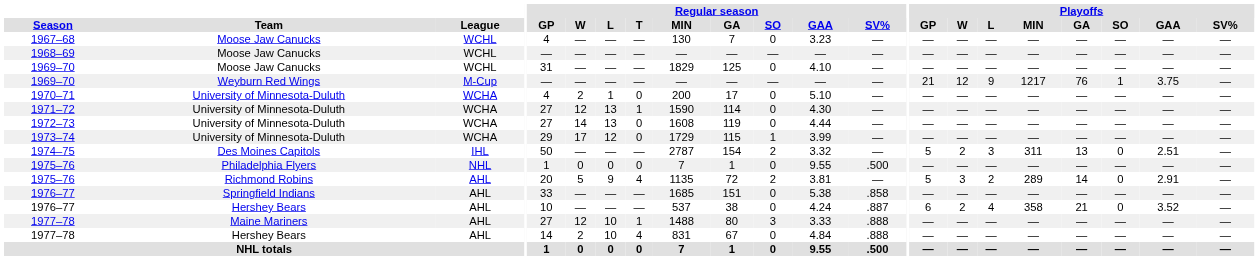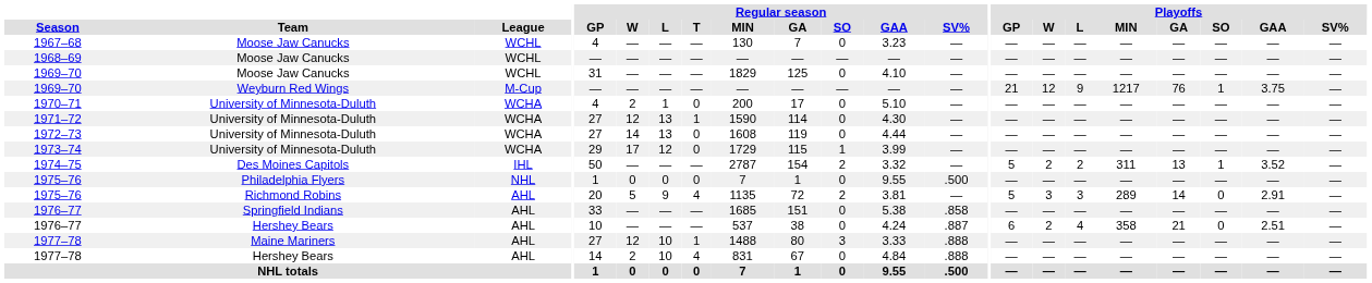 <table border="0" cellpadding="1" cellspacing="0" style="width:90%; text-align:center;">
 <tr bgcolor="#e0e0e0">
 <th colspan="3" bgcolor="#ffffff"></th>
 <th rowspan="99" bgcolor="#ffffff"></th>
 <th colspan="9" bgcolor="#e0e0e0"><a href='#'>Regular season</a></th>
 <th rowspan="99" bgcolor="#ffffff"></th>
 <th colspan="8" bgcolor="#e0e0e0"><a href='#'>Playoffs</a></th>
 </tr>
 <tr bgcolor="#e0e0e0">
 <th><a href='#'>Season</a></th>
 <th>Team</th>
 <th>League</th>
 <th>GP</th>
 <th>W</th>
 <th>L</th>
 <th>T</th>
 <th>MIN</th>
 <th>GA</th>
 <th><a href='#'>SO</a></th>
 <th><a href='#'>GAA</a></th>
 <th><a href='#'>SV%</a></th>
 <th>GP</th>
 <th>W</th>
 <th>L</th>
 <th>MIN</th>
 <th>GA</th>
 <th>SO</th>
 <th>GAA</th>
 <th>SV%</th>
 </tr>
 <tr>
 <td><a href='#'>1967–68</a></td>
 <td><a href='#'>Moose Jaw Canucks</a></td>
 <td><a href='#'>WCHL</a></td>
 <td>4</td>
 <td>—</td>
 <td>—</td>
 <td>—</td>
 <td>130</td>
 <td>7</td>
 <td>0</td>
 <td>3.23</td>
 <td>—</td>
 <td>—</td>
 <td>—</td>
 <td>—</td>
 <td>—</td>
 <td>—</td>
 <td>—</td>
 <td>—</td>
 <td>—</td>
 </tr>
 <tr bgcolor="#f0f0f0">
 <td><a href='#'>1968–69</a></td>
 <td>Moose Jaw Canucks</td>
 <td>WCHL</td>
 <td>—</td>
 <td>—</td>
 <td>—</td>
 <td>—</td>
 <td>—</td>
 <td>—</td>
 <td>—</td>
 <td>—</td>
 <td>—</td>
 <td>—</td>
 <td>—</td>
 <td>—</td>
 <td>—</td>
 <td>—</td>
 <td>—</td>
 <td>—</td>
 <td>—</td>
 </tr>
 <tr>
 <td><a href='#'>1969–70</a></td>
 <td>Moose Jaw Canucks</td>
 <td>WCHL</td>
 <td>31</td>
 <td>—</td>
 <td>—</td>
 <td>—</td>
 <td>1829</td>
 <td>125</td>
 <td>0</td>
 <td>4.10</td>
 <td>—</td>
 <td>—</td>
 <td>—</td>
 <td>—</td>
 <td>—</td>
 <td>—</td>
 <td>—</td>
 <td>—</td>
 <td>—</td>
 </tr>
 <tr bgcolor="#f0f0f0">
 <td><a href='#'>1969–70</a></td>
 <td><a href='#'>Weyburn Red Wings</a></td>
 <td><a href='#'>M-Cup</a></td>
 <td>—</td>
 <td>—</td>
 <td>—</td>
 <td>—</td>
 <td>—</td>
 <td>—</td>
 <td>—</td>
 <td>—</td>
 <td>—</td>
 <td>21</td>
 <td>12</td>
 <td>9</td>
 <td>1217</td>
 <td>76</td>
 <td>1</td>
 <td>3.75</td>
 <td>—</td>
 </tr>
 <tr>
 <td><a href='#'>1970–71</a></td>
 <td><a href='#'>University of Minnesota-Duluth</a></td>
 <td><a href='#'>WCHA</a></td>
 <td>4</td>
 <td>2</td>
 <td>1</td>
 <td>0</td>
 <td>200</td>
 <td>17</td>
 <td>0</td>
 <td>5.10</td>
 <td>—</td>
 <td>—</td>
 <td>—</td>
 <td>—</td>
 <td>—</td>
 <td>—</td>
 <td>—</td>
 <td>—</td>
 <td>—</td>
 </tr>
 <tr bgcolor="#f0f0f0">
 <td><a href='#'>1971–72</a></td>
 <td>University of Minnesota-Duluth</td>
 <td>WCHA</td>
 <td>27</td>
 <td>12</td>
 <td>13</td>
 <td>1</td>
 <td>1590</td>
 <td>114</td>
 <td>0</td>
 <td>4.30</td>
 <td>—</td>
 <td>—</td>
 <td>—</td>
 <td>—</td>
 <td>—</td>
 <td>—</td>
 <td>—</td>
 <td>—</td>
 <td>—</td>
 </tr>
 <tr>
 <td><a href='#'>1972–73</a></td>
 <td>University of Minnesota-Duluth</td>
 <td>WCHA</td>
 <td>27</td>
 <td>14</td>
 <td>13</td>
 <td>0</td>
 <td>1608</td>
 <td>119</td>
 <td>0</td>
 <td>4.44</td>
 <td>—</td>
 <td>—</td>
 <td>—</td>
 <td>—</td>
 <td>—</td>
 <td>—</td>
 <td>—</td>
 <td>—</td>
 <td>—</td>
 </tr>
 <tr bgcolor="#f0f0f0">
 <td><a href='#'>1973–74</a></td>
 <td>University of Minnesota-Duluth</td>
 <td>WCHA</td>
 <td>29</td>
 <td>17</td>
 <td>12</td>
 <td>0</td>
 <td>1729</td>
 <td>115</td>
 <td>1</td>
 <td>3.99</td>
 <td>—</td>
 <td>—</td>
 <td>—</td>
 <td>—</td>
 <td>—</td>
 <td>—</td>
 <td>—</td>
 <td>—</td>
 <td>—</td>
 </tr>
 <tr>
 <td><a href='#'>1974–75</a></td>
 <td><a href='#'>Des Moines Capitols</a></td>
 <td><a href='#'>IHL</a></td>
 <td>50</td>
 <td>—</td>
 <td>—</td>
 <td>—</td>
 <td>2787</td>
 <td>154</td>
 <td>2</td>
 <td>3.32</td>
 <td>—</td>
 <td>5</td>
 <td>2</td>
-<td>3</td>
+<td>2</td>
 <td>311</td>
 <td>13</td>
-<td>0</td>
-<td>2.51</td>
+<td>1</td>
+<td>3.52</td>
 <td>—</td>
 </tr>
 <tr bgcolor="#f0f0f0">
 <td><a href='#'>1975–76</a></td>
 <td><a href='#'>Philadelphia Flyers</a></td>
 <td><a href='#'>NHL</a></td>
 <td>1</td>
 <td>0</td>
 <td>0</td>
 <td>0</td>
 <td>7</td>
 <td>1</td>
 <td>0</td>
 <td>9.55</td>
 <td>.500</td>
 <td>—</td>
 <td>—</td>
 <td>—</td>
 <td>—</td>
 <td>—</td>
 <td>—</td>
 <td>—</td>
 <td>—</td>
 </tr>
 <tr>
 <td><a href='#'>1975–76</a></td>
 <td><a href='#'>Richmond Robins</a></td>
 <td><a href='#'>AHL</a></td>
 <td>20</td>
 <td>5</td>
 <td>9</td>
 <td>4</td>
 <td>1135</td>
 <td>72</td>
 <td>2</td>
 <td>3.81</td>
 <td>—</td>
 <td>5</td>
 <td>3</td>
-<td>2</td>
+<td>3</td>
 <td>289</td>
 <td>14</td>
 <td>0</td>
 <td>2.91</td>
 <td>—</td>
 </tr>
 <tr bgcolor="#f0f0f0">
 <td><a href='#'>1976–77</a></td>
 <td><a href='#'>Springfield Indians</a></td>
 <td>AHL</td>
 <td>33</td>
 <td>—</td>
 <td>—</td>
 <td>—</td>
 <td>1685</td>
 <td>151</td>
 <td>0</td>
 <td>5.38</td>
 <td>.858</td>
 <td>—</td>
 <td>—</td>
 <td>—</td>
 <td>—</td>
 <td>—</td>
 <td>—</td>
 <td>—</td>
 <td>—</td>
 </tr>
 <tr>
 <td>1976–77</td>
 <td><a href='#'>Hershey Bears</a></td>
 <td>AHL</td>
 <td>10</td>
 <td>—</td>
 <td>—</td>
 <td>—</td>
 <td>537</td>
 <td>38</td>
 <td>0</td>
 <td>4.24</td>
 <td>.887</td>
 <td>6</td>
 <td>2</td>
 <td>4</td>
 <td>358</td>
 <td>21</td>
 <td>0</td>
-<td>3.52</td>
+<td>2.51</td>
 <td>—</td>
 </tr>
 <tr bgcolor="#f0f0f0">
 <td><a href='#'>1977–78</a></td>
 <td><a href='#'>Maine Mariners</a></td>
 <td>AHL</td>
 <td>27</td>
 <td>12</td>
 <td>10</td>
 <td>1</td>
 <td>1488</td>
 <td>80</td>
 <td>3</td>
 <td>3.33</td>
 <td>.888</td>
 <td>—</td>
 <td>—</td>
 <td>—</td>
 <td>—</td>
 <td>—</td>
 <td>—</td>
 <td>—</td>
 <td>—</td>
 </tr>
 <tr>
 <td>1977–78</td>
 <td>Hershey Bears</td>
 <td>AHL</td>
 <td>14</td>
 <td>2</td>
 <td>10</td>
 <td>4</td>
 <td>831</td>
 <td>67</td>
 <td>0</td>
 <td>4.84</td>
 <td>.888</td>
 <td>—</td>
 <td>—</td>
 <td>—</td>
 <td>—</td>
 <td>—</td>
 <td>—</td>
 <td>—</td>
 <td>—</td>
 </tr>
 <tr bgcolor="#e0e0e0">
 <th colspan=3>NHL totals</th>
 <th>1</th>
 <th>0</th>
 <th>0</th>
 <th>0</th>
 <th>7</th>
 <th>1</th>
 <th>0</th>
 <th>9.55</th>
 <th>.500</th>
 <th>—</th>
 <th>—</th>
 <th>—</th>
 <th>—</th>
 <th>—</th>
 <th>—</th>
 <th>—</th>
 <th>—</th>
 </tr>
 </table>
